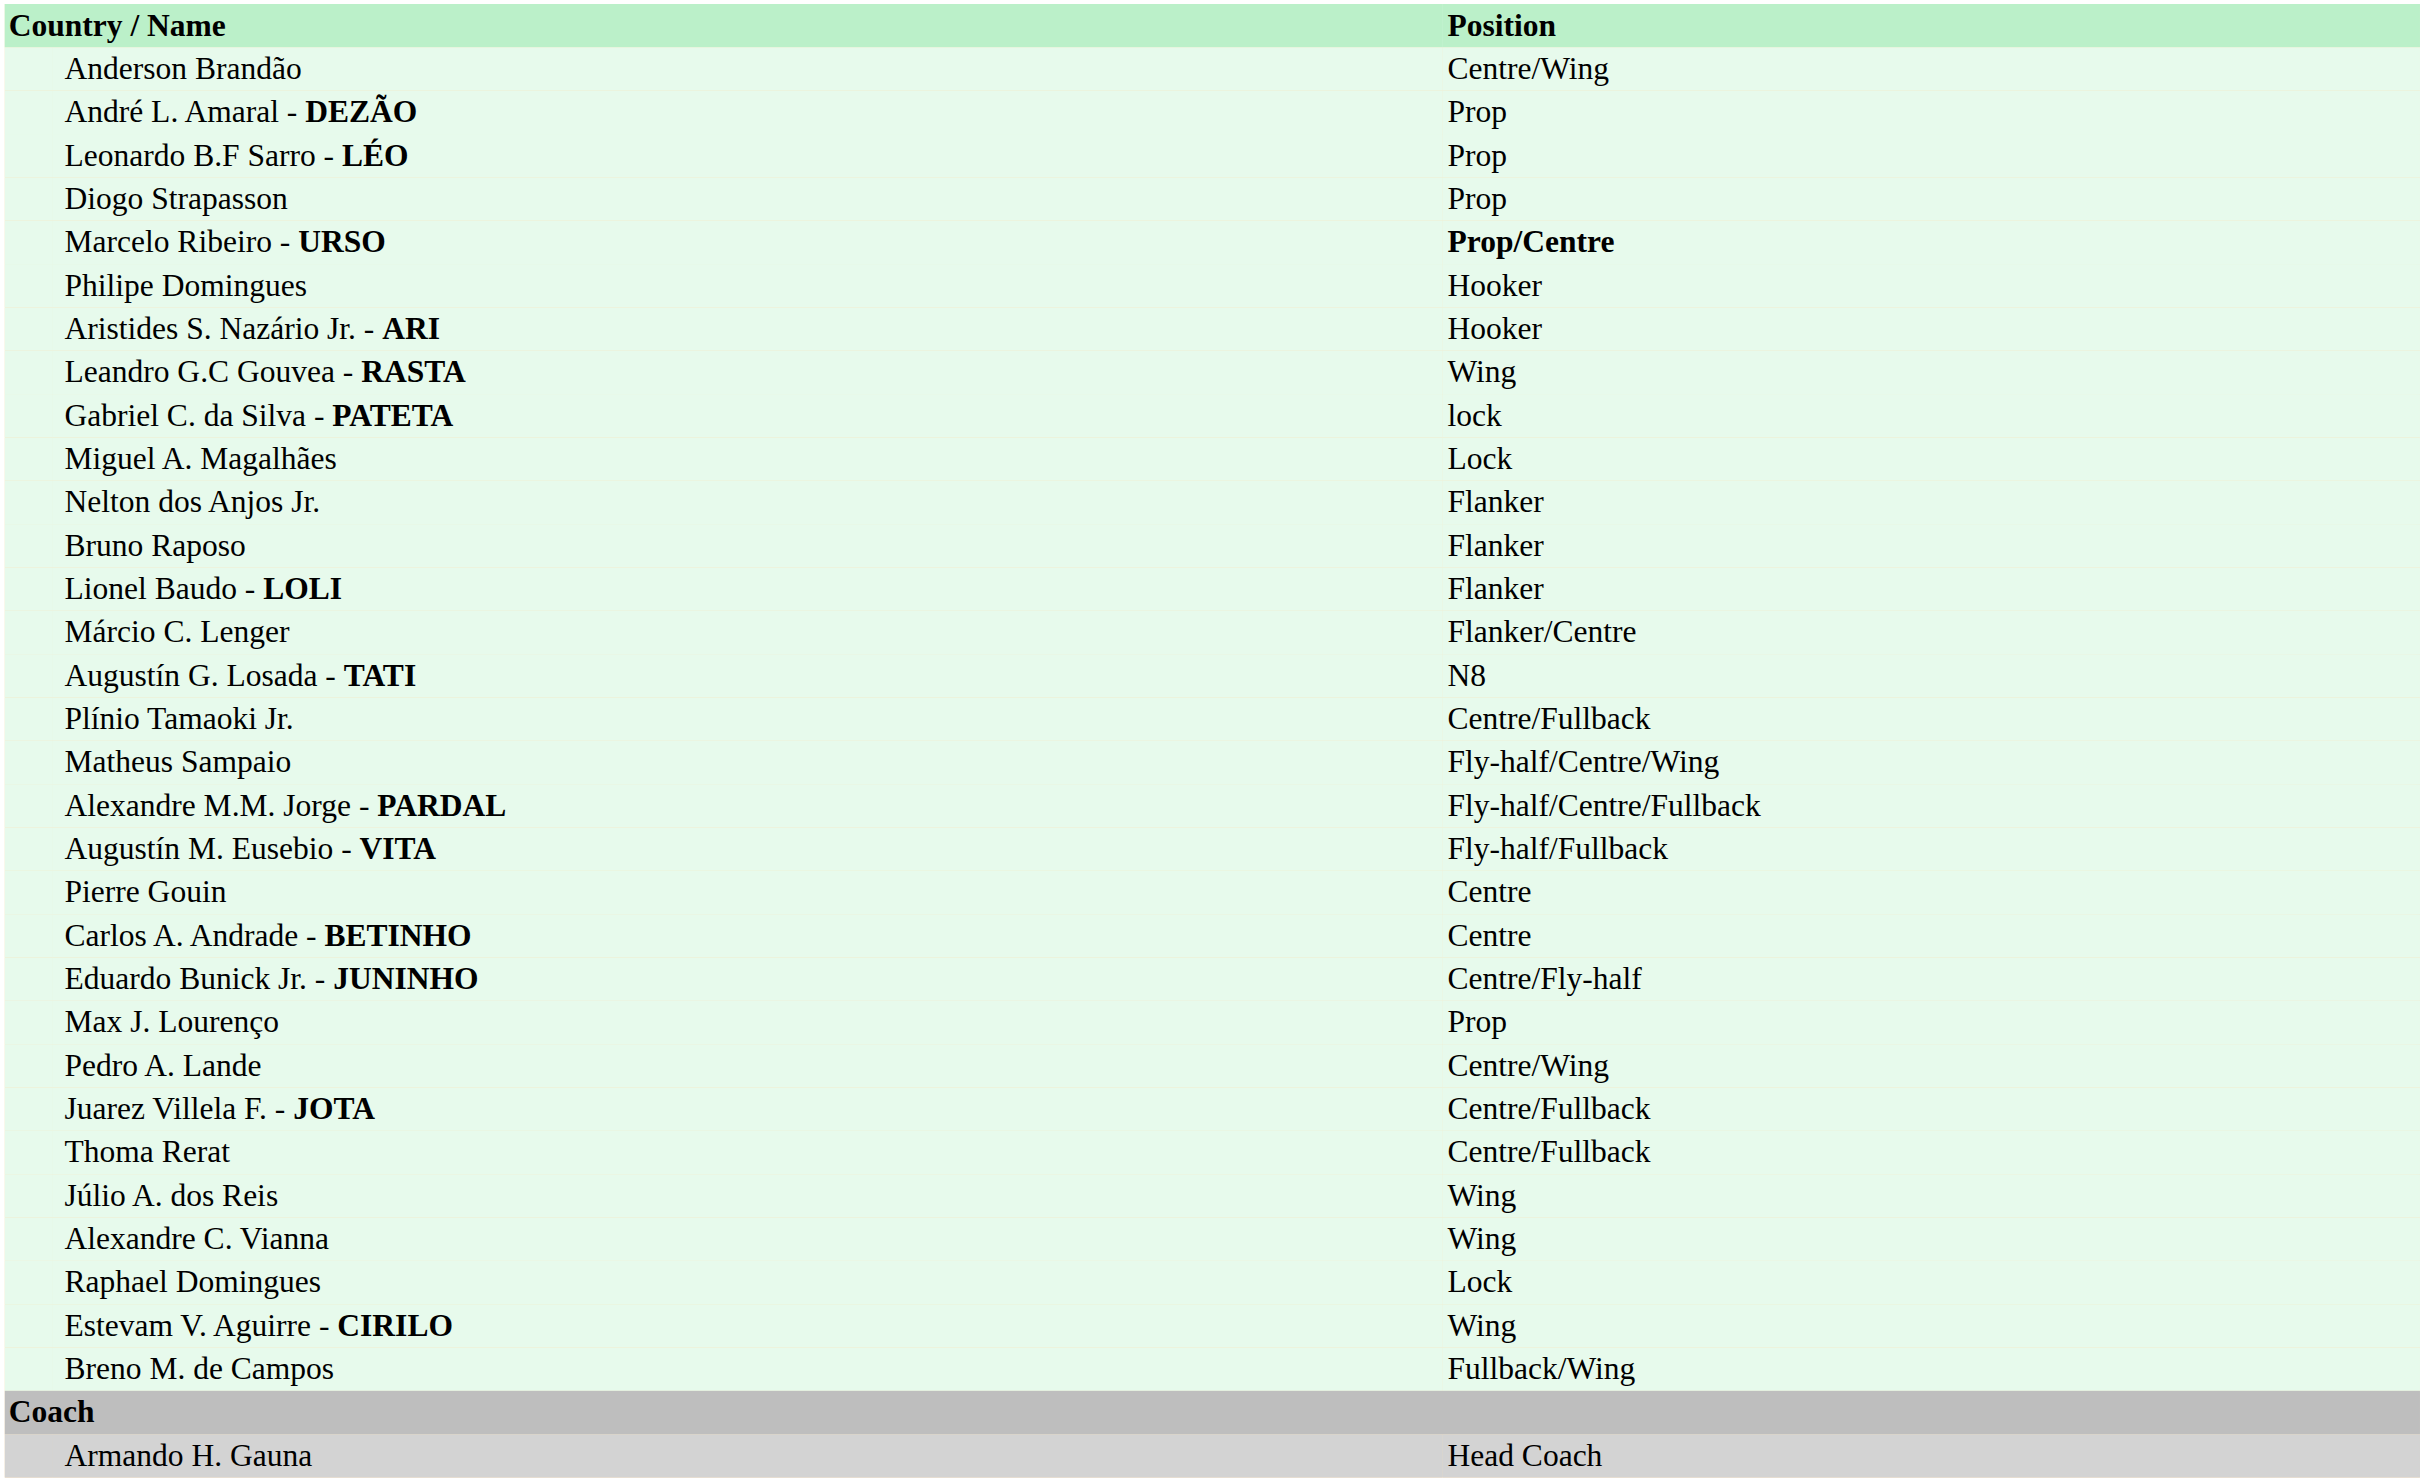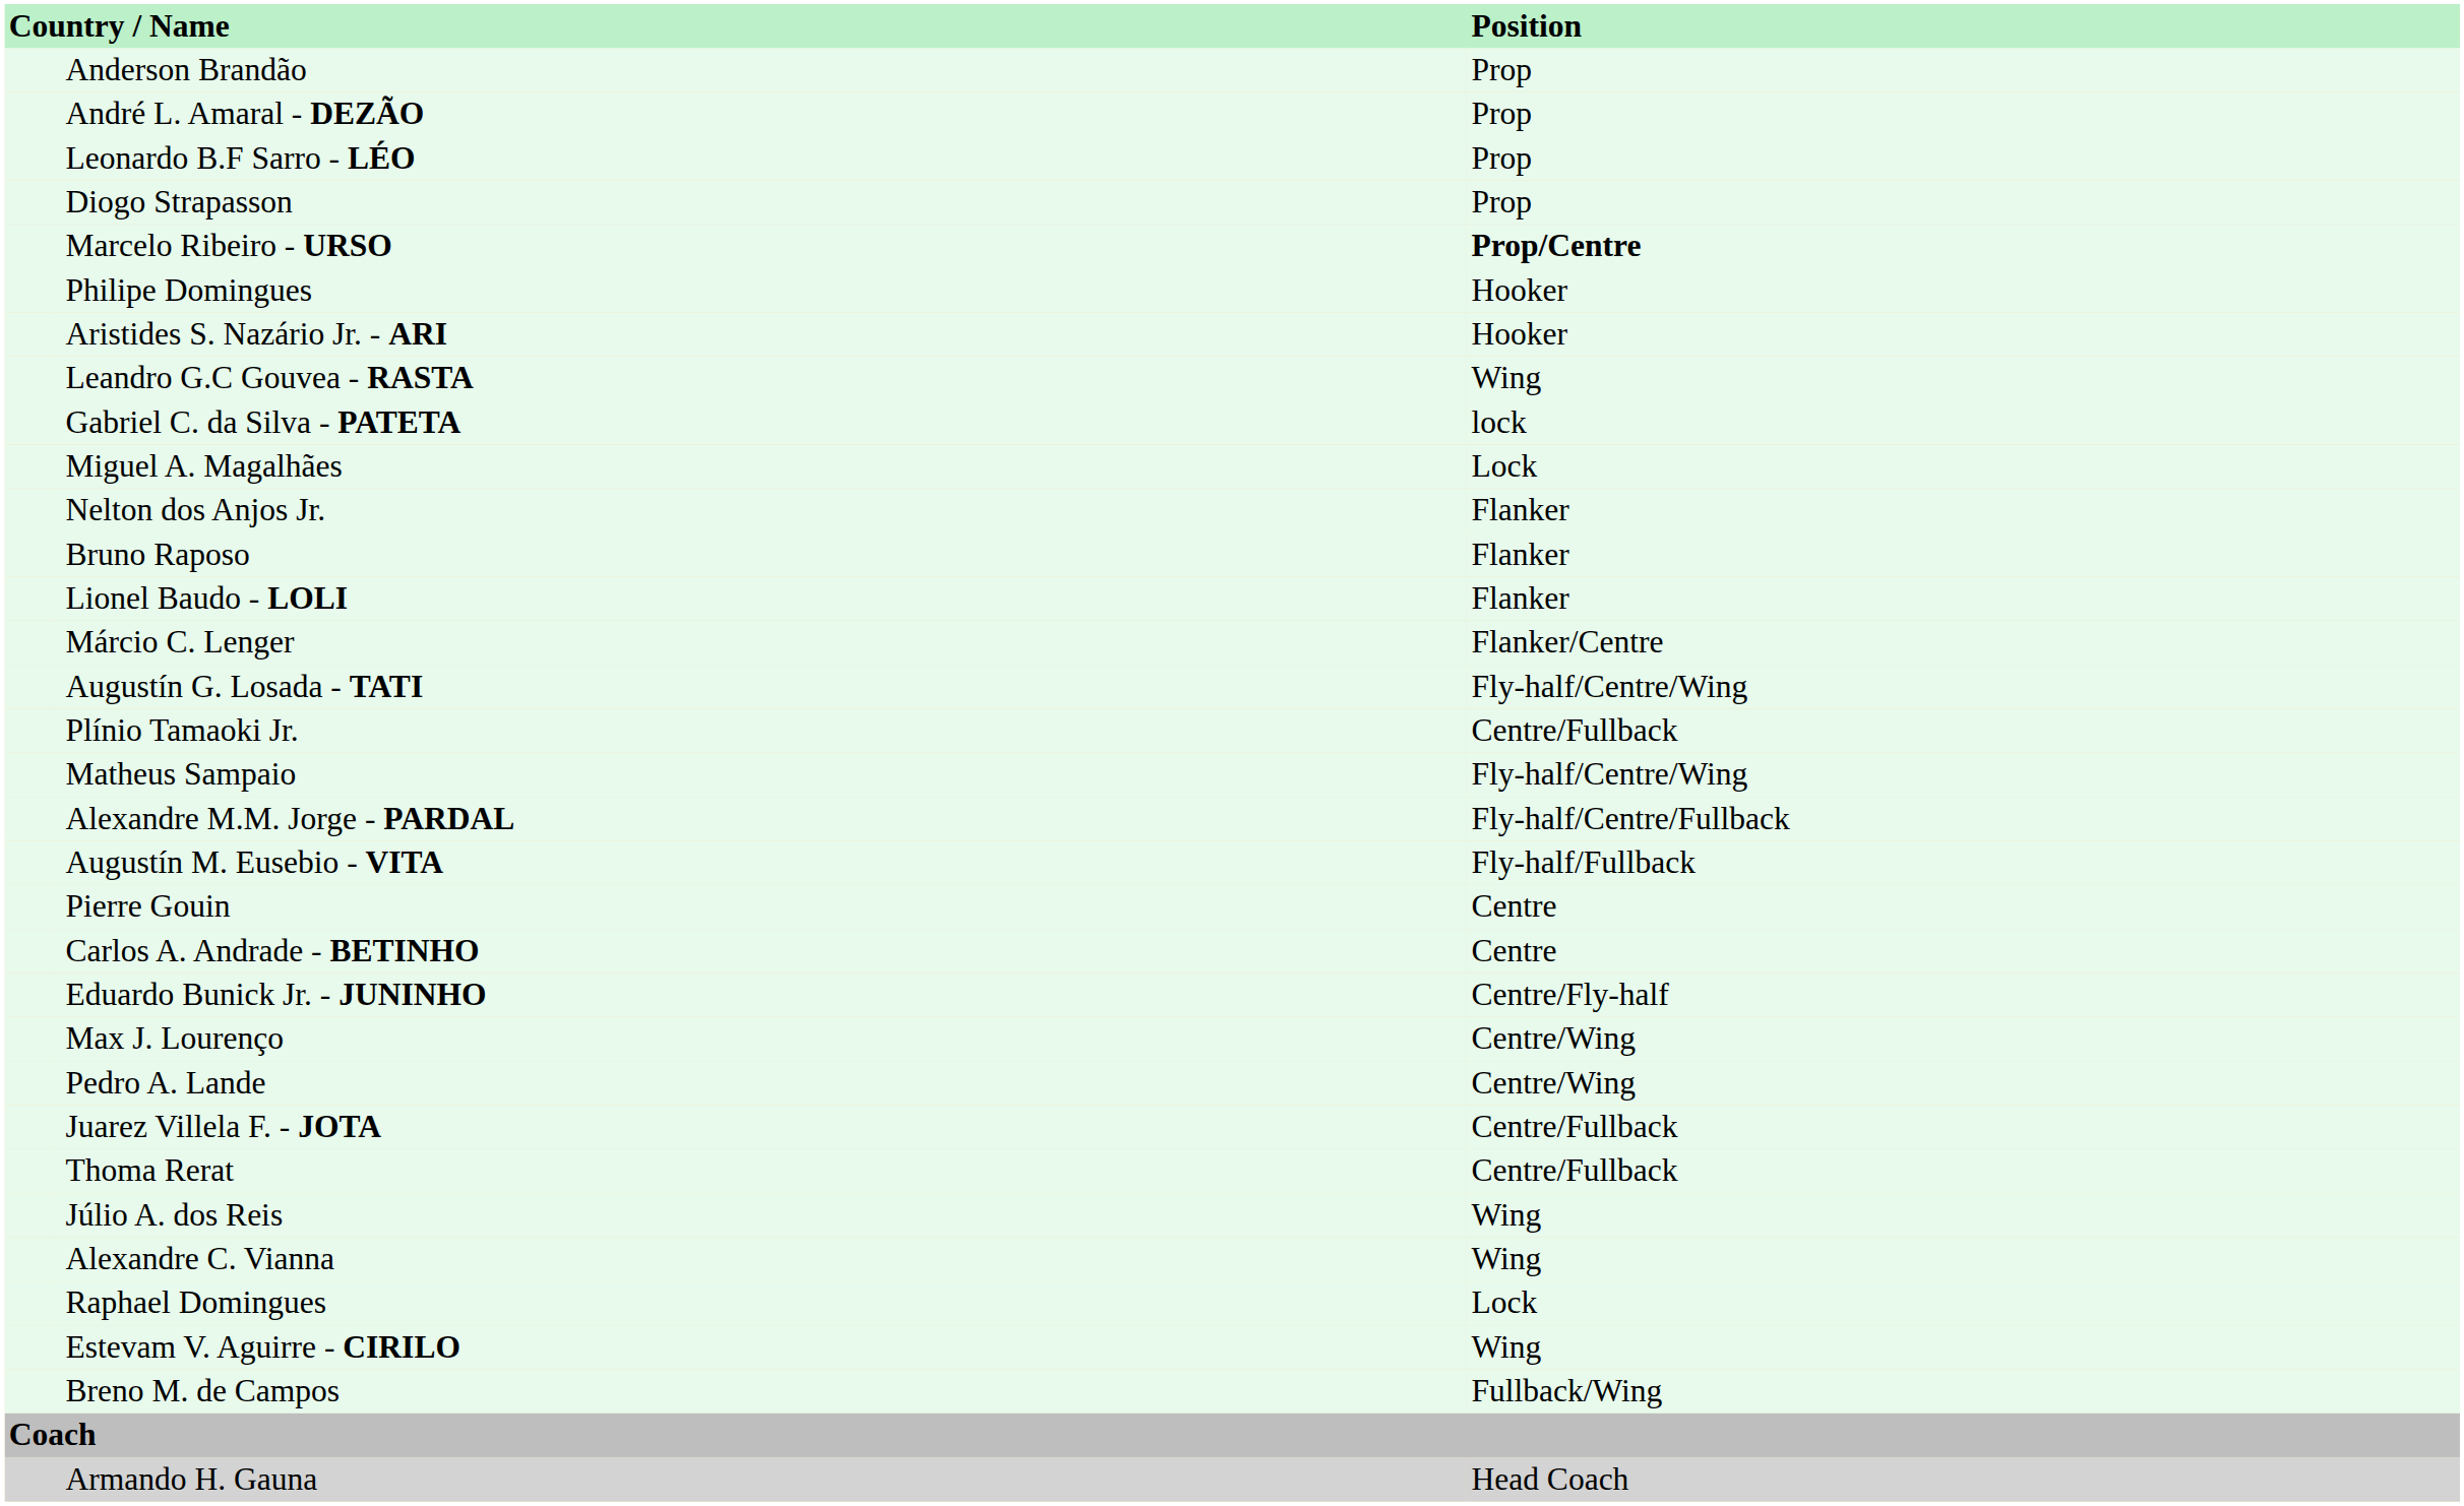 <table border="0" cellpadding="2" cellspacing="0"  bgcolor="#FFDEAD" align="center" style="margin-left:0.5em;" width="97%">
 <tr>
 </tr>
 <tr bgcolor="#E7FAEC">
 <th colspan="2" bgcolor="#BBF0C9" align="left">Country / Name</th>
 <th bgcolor="#BBF0C9" align="left">Position</th>
 </tr>
 <tr>
 </tr>
 <tr bgcolor="#E7FAEC">
 <td> </td>
 <td> Anderson Brandão</td>
-<td>Centre/Wing</td>
+<td>Prop</td>
 </tr>
 <tr bgcolor="#E7FAEC">
 <td> </td>
 <td> André L. Amaral - <strong>DEZÃO</strong></td>
 <td>Prop</td>
 </tr>
 <tr bgcolor="#E7FAEC">
 <td> </td>
 <td> Leonardo B.F Sarro - <strong>LÉO</strong></td>
 <td>Prop</td>
 </tr>
 <tr bgcolor="#E7FAEC">
 <td> </td>
 <td> Diogo Strapasson</td>
 <td>Prop</td>
 </tr>
 <tr bgcolor="#E7FAEC">
 <td> </td>
 <td> Marcelo Ribeiro - <strong>URSO</strong></td>
 <td><strong>Prop/Centre</strong></td>
 </tr>
 <tr bgcolor="#E7FAEC">
 <td> </td>
 <td> Philipe Domingues</td>
 <td>Hooker</td>
 </tr>
 <tr bgcolor="#E7FAEC">
 <td> </td>
 <td> Aristides S. Nazário Jr. - <strong>ARI</strong></td>
 <td>Hooker</td>
 </tr>
 <tr bgcolor="#E7FAEC">
 <td> </td>
 <td> Leandro G.C Gouvea - <strong>RASTA</strong></td>
 <td>Wing</td>
 </tr>
 <tr bgcolor="#E7FAEC">
 <td> </td>
 <td> Gabriel C. da Silva - <strong>PATETA</strong></td>
 <td>lock</td>
 </tr>
 <tr bgcolor="#E7FAEC">
 <td> </td>
 <td> Miguel A. Magalhães</td>
 <td>Lock</td>
 </tr>
 <tr bgcolor="#E7FAEC">
 <td> </td>
 <td> Nelton dos Anjos Jr.</td>
 <td>Flanker</td>
 </tr>
 <tr bgcolor="#E7FAEC">
 <td> </td>
 <td> Bruno Raposo</td>
 <td>Flanker</td>
 </tr>
 <tr bgcolor="#E7FAEC">
 <td> </td>
 <td> Lionel Baudo - <strong>LOLI</strong></td>
 <td>Flanker</td>
 </tr>
 <tr bgcolor="#E7FAEC">
 <td> </td>
 <td> Márcio C. Lenger</td>
 <td>Flanker/Centre</td>
 </tr>
 <tr bgcolor="#E7FAEC">
 <td> </td>
 <td> Augustín G. Losada - <strong>TATI</strong></td>
-<td>N8</td>
+<td>Fly-half/Centre/Wing</td>
 </tr>
 <tr bgcolor="#E7FAEC">
 <td> </td>
 <td> Plínio Tamaoki Jr.</td>
 <td>Centre/Fullback</td>
 </tr>
 <tr bgcolor="#E7FAEC">
 <td> </td>
 <td> Matheus Sampaio</td>
 <td>Fly-half/Centre/Wing</td>
 </tr>
 <tr bgcolor="#E7FAEC">
 <td> </td>
 <td> Alexandre M.M. Jorge - <strong>PARDAL</strong></td>
 <td>Fly-half/Centre/Fullback</td>
 </tr>
 <tr bgcolor="#E7FAEC">
 <td> </td>
 <td> Augustín M. Eusebio - <strong>VITA</strong></td>
 <td>Fly-half/Fullback</td>
 </tr>
 <tr bgcolor="#E7FAEC">
 <td> </td>
 <td> Pierre Gouin</td>
 <td>Centre</td>
 </tr>
 <tr bgcolor="#E7FAEC">
 <td> </td>
 <td> Carlos A. Andrade - <strong>BETINHO</strong></td>
 <td>Centre</td>
 </tr>
 <tr bgcolor="#E7FAEC">
 <td> </td>
 <td> Eduardo Bunick Jr. - <strong>JUNINHO</strong></td>
 <td>Centre/Fly-half</td>
 </tr>
 <tr bgcolor="#E7FAEC">
 <td> </td>
 <td> Max J. Lourenço</td>
-<td>Prop</td>
+<td>Centre/Wing</td>
 </tr>
 <tr bgcolor="#E7FAEC">
 <td> </td>
 <td> Pedro A. Lande</td>
 <td>Centre/Wing</td>
 </tr>
 <tr bgcolor="#E7FAEC">
 <td> </td>
 <td> Juarez Villela F. - <strong>JOTA</strong></td>
 <td>Centre/Fullback</td>
 </tr>
 <tr bgcolor="#E7FAEC">
 <td> </td>
 <td> Thoma Rerat</td>
 <td>Centre/Fullback</td>
 </tr>
 <tr bgcolor="#E7FAEC">
 <td> </td>
 <td> Júlio A. dos Reis</td>
 <td>Wing</td>
 </tr>
 <tr bgcolor="#E7FAEC">
 <td> </td>
 <td> Alexandre C. Vianna</td>
 <td>Wing</td>
 </tr>
 <tr bgcolor="#E7FAEC">
 <td> </td>
 <td> Raphael Domingues</td>
 <td>Lock</td>
 </tr>
 <tr bgcolor="#E7FAEC">
 <td> </td>
 <td> Estevam V. Aguirre - <strong>CIRILO</strong></td>
 <td>Wing</td>
 </tr>
 <tr bgcolor="#E7FAEC">
 <td> </td>
 <td> Breno M. de Campos</td>
 <td>Fullback/Wing</td>
 </tr>
 <tr bgcolor="#E7FAEC">
 </tr>
 <tr>
 <th colspan="8" bgcolor="#BEBEBE" align="left">Coach</th>
 </tr>
 <tr bgcolor="#D3D3D3">
 <td> </td>
 <td> Armando H. Gauna</td>
 <td>Head Coach</td>
 </tr>
 <tr>
 </tr>
 </table>
